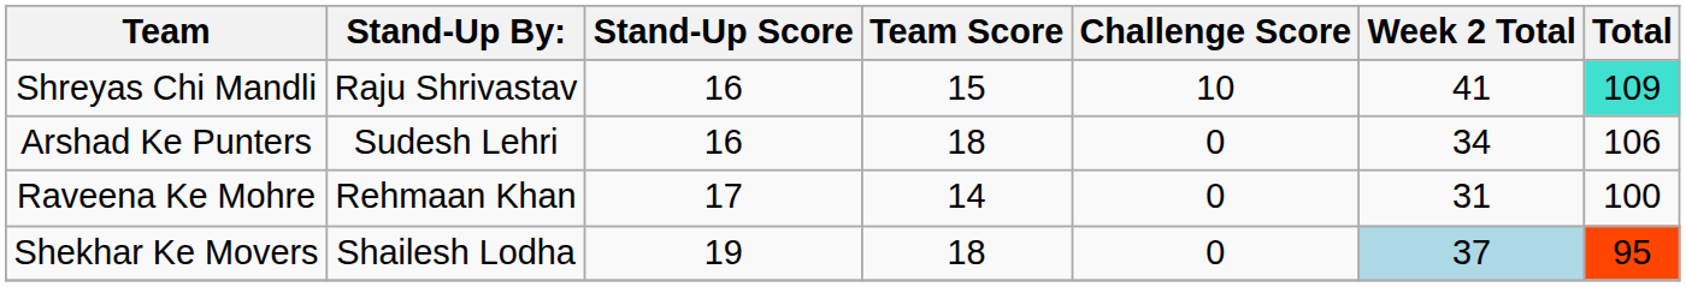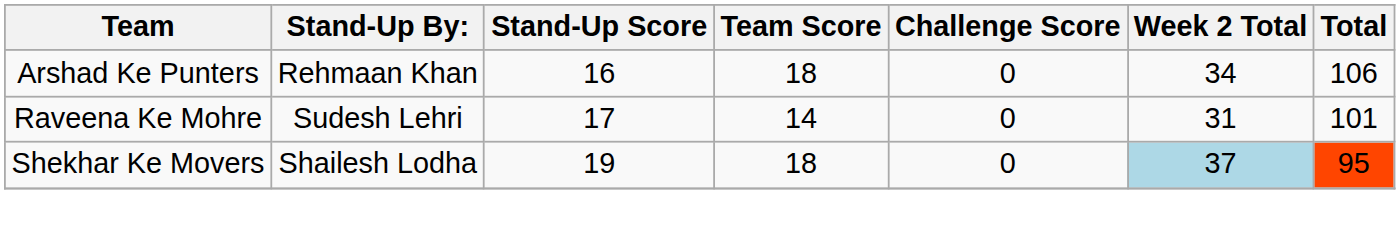 <table class="wikitable">
 <tr align="center">
 <th>Team</th>
 <th>Stand-Up By:</th>
 <th>Stand-Up Score</th>
 <th>Team Score</th>
 <th>Challenge Score</th>
 <th>Week 2 Total</th>
 <th>Total</th>
 </tr>
 <tr align="center">
-<td>Shreyas Chi Mandli</td>
-<td>Raju Shrivastav</td>
-<td>16</td>
-<td>15</td>
-<td>10</td>
-<td>41</td>
-<td style="background: #40E0D0">109</td>
-</tr>
-<tr align="center">
 <td>Arshad Ke Punters</td>
-<td>Sudesh Lehri</td>
+<td>Rehmaan Khan</td>
 <td>16</td>
 <td>18</td>
 <td>0</td>
 <td>34</td>
 <td>106</td>
 </tr>
 <tr align="center">
 <td>Raveena Ke Mohre</td>
-<td>Rehmaan Khan</td>
+<td>Sudesh Lehri</td>
 <td>17</td>
 <td>14</td>
 <td>0</td>
 <td>31</td>
-<td>100</td>
+<td>101</td>
 </tr>
 <tr align="center">
 <td>Shekhar Ke Movers</td>
 <td>Shailesh Lodha</td>
 <td>19</td>
 <td>18</td>
 <td>0</td>
 <td style="background: lightblue;">37</td>
 <td style="background:#FF4500">95</td>
 </tr>
 <tr align="center">
 </tr>
 </table>
